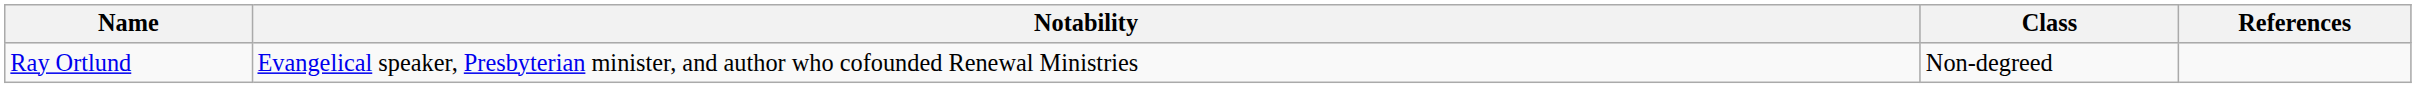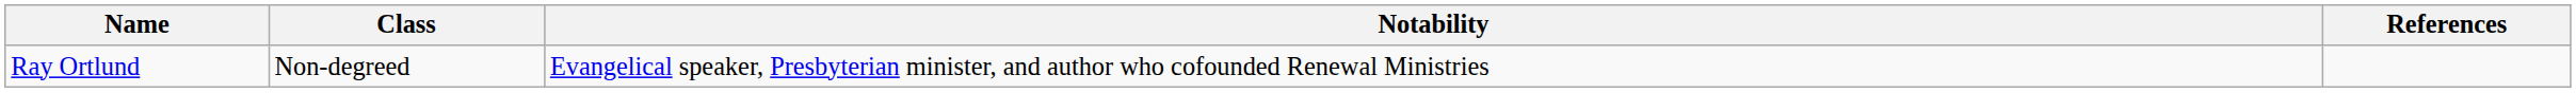 <table class="wikitable" style="width:100%;">
 <tr>
 <th>Name</th>
+<th>Class</th>
 <th>Notability</th>
-<th>Class</th>
 <th>References</th>
 </tr>
 <tr>
 <td><a href='#'>Ray Ortlund</a></td>
+<td>Non-degreed</td>
 <td><a href='#'>Evangelical</a> speaker, <a href='#'>Presbyterian</a> minister, and author who cofounded Renewal Ministries</td>
-<td>Non-degreed</td>
 <td></td>
 </tr>
 </table>
